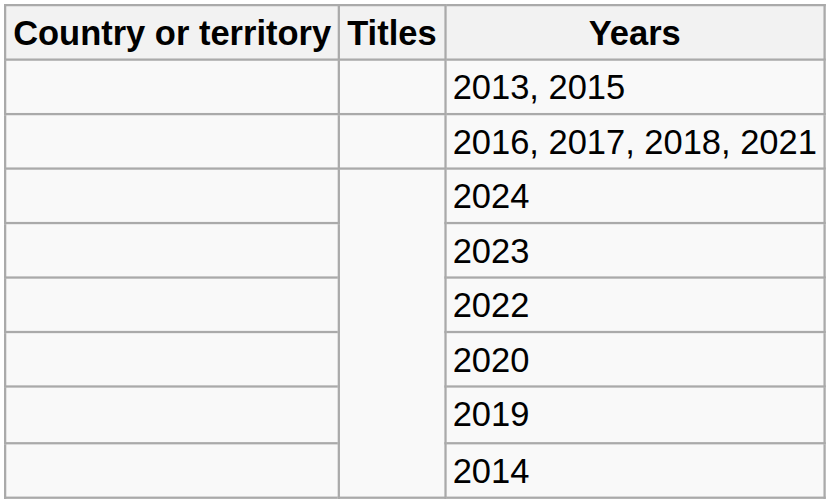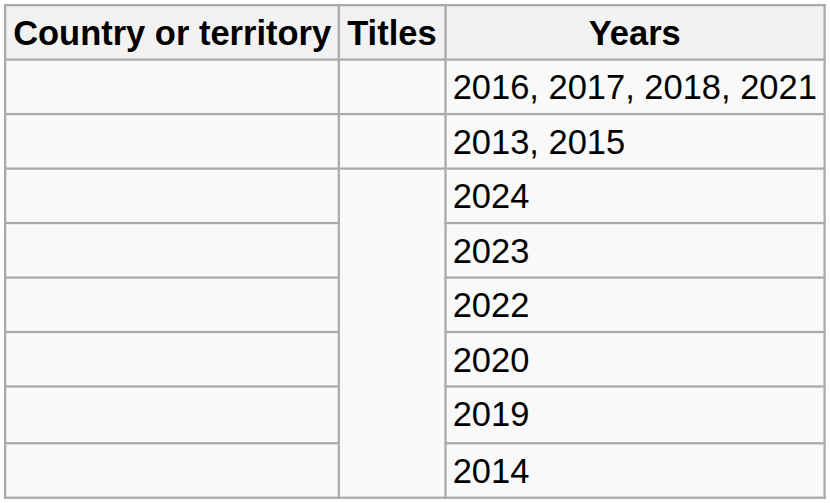 <table class="wikitable sortable" style="font-size:95%;">
 <tr>
 <th>Country or territory</th>
 <th>Titles</th>
 <th>Years</th>
 </tr>
 <tr>
 <td></td>
 <td></td>
-<td>2013, 2015</td>
+<td>2016, 2017, 2018, 2021</td>
 </tr>
 <tr>
 <td></td>
 <td></td>
-<td>2016, 2017, 2018, 2021</td>
+<td>2013, 2015</td>
 </tr>
 <tr>
 <td></td>
 <td rowspan="6"></td>
 <td>2024</td>
 </tr>
 <tr>
 <td></td>
 <td>2023</td>
 </tr>
 <tr>
 <td></td>
 <td>2022</td>
 </tr>
 <tr>
 <td></td>
 <td>2020</td>
 </tr>
 <tr>
 <td></td>
 <td>2019</td>
 </tr>
 <tr>
 <td></td>
 <td>2014</td>
 </tr>
 </table>
